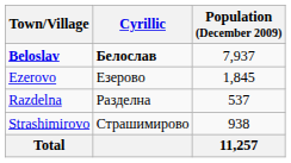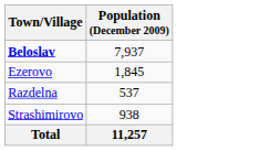 <table class="wikitable sortable">
 <tr>
 <th>Town/Village</th>
-<th><a href='#'>Cyrillic</a></th>
 <th>Population<br><small>(December 2009)</small></th>
 </tr>
 <tr>
 <td><strong><a href='#'>Beloslav</a></strong></td>
-<td><strong>Белослав</strong></td>
 <td align="center">7,937</td>
 </tr>
 <tr>
 <td><a href='#'>Ezerovo</a></td>
-<td>Езерово</td>
 <td align="center">1,845</td>
 </tr>
 <tr>
 <td><a href='#'>Razdelna</a></td>
-<td>Разделна</td>
 <td align="center">537</td>
 </tr>
 <tr>
 <td><a href='#'>Strashimirovo</a></td>
-<td>Страшимирово</td>
 <td align="center">938</td>
 </tr>
 <tr>
 <th>Total</th>
-<th></th>
 <th align="center">11,257</th>
 </tr>
 </table>
